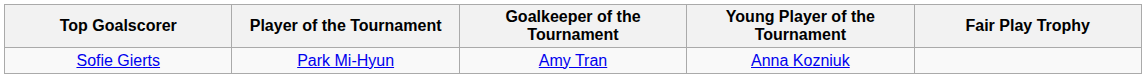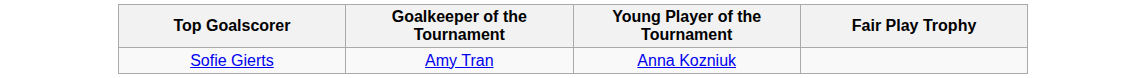 <table class=wikitable style="margin:auto; text-align:center">
 <tr>
 <th style="width: 220px;">Top Goalscorer</th>
-<th style="width: 220px;">Player of the Tournament</th>
 <th style="width: 220px;">Goalkeeper of the Tournament</th>
 <th style="width: 220px;">Young Player of the Tournament</th>
 <th style="width: 220px;">Fair Play Trophy</th>
 </tr>
 <tr>
 <td> <a href='#'>Sofie Gierts</a></td>
-<td> <a href='#'>Park Mi-Hyun</a></td>
 <td> <a href='#'>Amy Tran</a></td>
 <td> <a href='#'>Anna Kozniuk</a></td>
 <td></td>
 </tr>
 </table>
